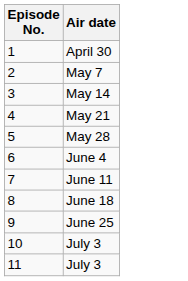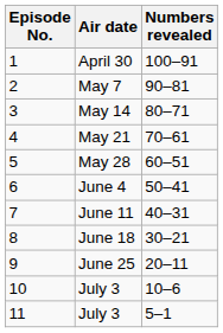 <table class="wikitable">
 <tr>
 <th>Episode<br>No.</th>
 <th>Air date</th>
+<th>Numbers<br>revealed</th>
 </tr>
 <tr>
 <td>1</td>
 <td>April 30</td>
+<td>100–91</td>
 </tr>
 <tr>
 <td>2</td>
 <td>May 7</td>
+<td>90–81</td>
 </tr>
 <tr>
 <td>3</td>
 <td>May 14</td>
+<td>80–71</td>
 </tr>
 <tr>
 <td>4</td>
 <td>May 21</td>
+<td>70–61</td>
 </tr>
 <tr>
 <td>5</td>
 <td>May 28</td>
+<td>60–51</td>
 </tr>
 <tr>
 <td>6</td>
 <td>June 4</td>
+<td>50–41</td>
 </tr>
 <tr>
 <td>7</td>
 <td>June 11</td>
+<td>40–31</td>
 </tr>
 <tr>
 <td>8</td>
 <td>June 18</td>
+<td>30–21</td>
 </tr>
 <tr>
 <td>9</td>
 <td>June 25</td>
+<td>20–11</td>
 </tr>
 <tr>
 <td>10</td>
 <td>July 3</td>
+<td>10–6</td>
 </tr>
 <tr>
 <td>11</td>
 <td>July 3</td>
+<td>5–1</td>
 </tr>
 </table>
